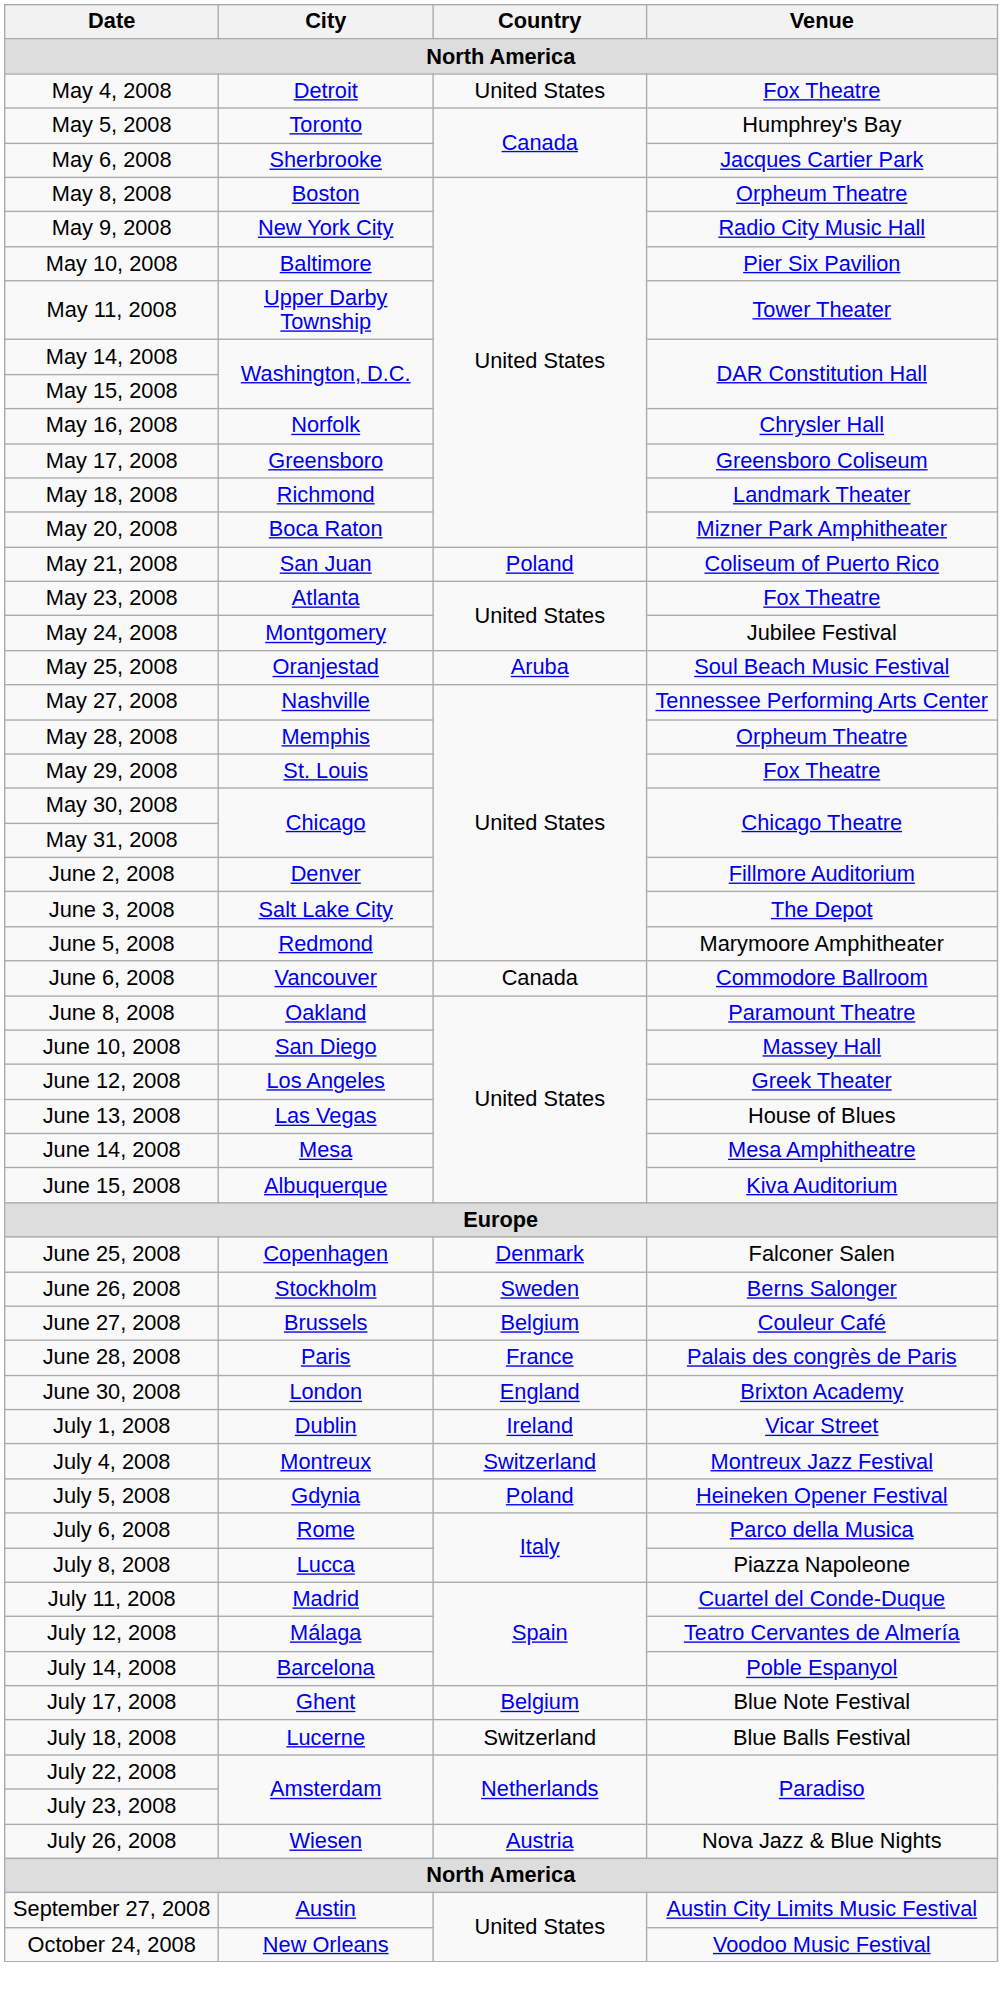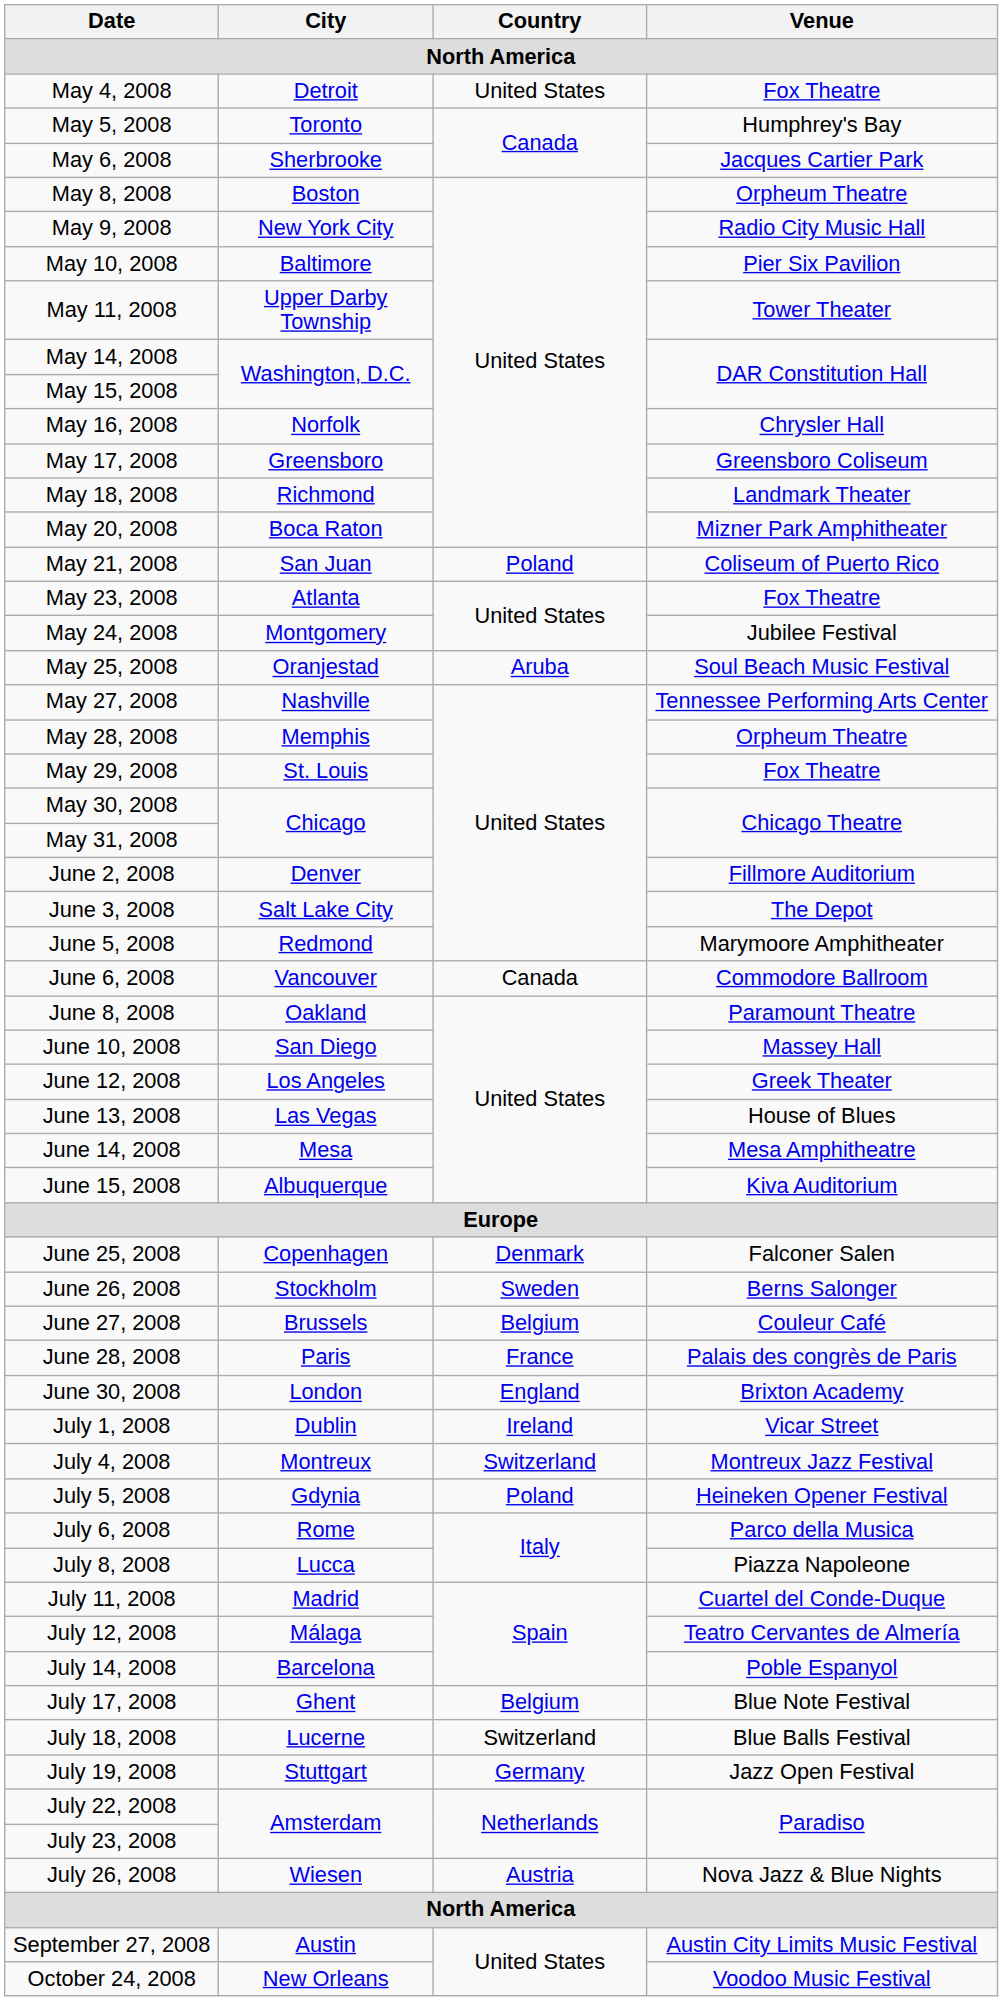 <table class="wikitable" style="text-align:center;">
 <tr>
 <th width="150">Date</th>
 <th width="150">City</th>
 <th width="150">Country</th>
 <th width="250">Venue</th>
 </tr>
 <tr bgcolor="#DDDDDD">
 <td colspan=4><strong>North America</strong></td>
 </tr>
 <tr>
 <td>May 4, 2008</td>
 <td><a href='#'>Detroit</a></td>
 <td>United States</td>
 <td><a href='#'>Fox Theatre</a></td>
 </tr>
 <tr>
 <td>May 5, 2008</td>
 <td><a href='#'>Toronto</a></td>
 <td rowspan="2"><a href='#'>Canada</a></td>
 <td>Humphrey's Bay</td>
 </tr>
 <tr>
 <td>May 6, 2008</td>
 <td><a href='#'>Sherbrooke</a></td>
 <td><a href='#'>Jacques Cartier Park</a></td>
 </tr>
 <tr>
 <td>May 8, 2008</td>
 <td><a href='#'>Boston</a></td>
 <td rowspan="10">United States</td>
 <td><a href='#'>Orpheum Theatre</a></td>
 </tr>
 <tr>
 <td>May 9, 2008</td>
 <td><a href='#'>New York City</a></td>
 <td><a href='#'>Radio City Music Hall</a></td>
 </tr>
 <tr>
 <td>May 10, 2008</td>
 <td><a href='#'>Baltimore</a></td>
 <td><a href='#'>Pier Six Pavilion</a></td>
 </tr>
 <tr>
 <td>May 11, 2008</td>
 <td><a href='#'>Upper Darby Township</a></td>
 <td><a href='#'>Tower Theater</a></td>
 </tr>
 <tr>
 <td>May 14, 2008</td>
 <td rowspan="2"><a href='#'>Washington, D.C.</a></td>
 <td rowspan="2"><a href='#'>DAR Constitution Hall</a></td>
 </tr>
 <tr>
 <td>May 15, 2008</td>
 </tr>
 <tr>
 <td>May 16, 2008</td>
 <td><a href='#'>Norfolk</a></td>
 <td><a href='#'>Chrysler Hall</a></td>
 </tr>
 <tr>
 <td>May 17, 2008</td>
 <td><a href='#'>Greensboro</a></td>
 <td><a href='#'>Greensboro Coliseum</a></td>
 </tr>
 <tr>
 <td>May 18, 2008</td>
 <td><a href='#'>Richmond</a></td>
 <td><a href='#'>Landmark Theater</a></td>
 </tr>
 <tr>
 <td>May 20, 2008</td>
 <td><a href='#'>Boca Raton</a></td>
 <td><a href='#'>Mizner Park Amphitheater</a></td>
 </tr>
 <tr>
 <td>May 21, 2008</td>
 <td><a href='#'>San Juan</a></td>
 <td><a href='#'>Poland</a></td>
 <td><a href='#'>Coliseum of Puerto Rico</a></td>
 </tr>
 <tr>
 <td>May 23, 2008</td>
 <td><a href='#'>Atlanta</a></td>
 <td rowspan="2">United States</td>
 <td><a href='#'>Fox Theatre</a></td>
 </tr>
 <tr>
 <td>May 24, 2008</td>
 <td><a href='#'>Montgomery</a></td>
 <td>Jubilee Festival</td>
 </tr>
 <tr>
 <td>May 25, 2008</td>
 <td><a href='#'>Oranjestad</a></td>
 <td><a href='#'>Aruba</a></td>
 <td><a href='#'>Soul Beach Music Festival</a></td>
 </tr>
 <tr>
 <td>May 27, 2008</td>
 <td><a href='#'>Nashville</a></td>
 <td rowspan="8">United States</td>
 <td><a href='#'>Tennessee Performing Arts Center</a></td>
 </tr>
 <tr>
 <td>May 28, 2008</td>
 <td><a href='#'>Memphis</a></td>
 <td><a href='#'>Orpheum Theatre</a></td>
 </tr>
 <tr>
 <td>May 29, 2008</td>
 <td><a href='#'>St. Louis</a></td>
 <td><a href='#'>Fox Theatre</a></td>
 </tr>
 <tr>
 <td>May 30, 2008</td>
 <td rowspan="2"><a href='#'>Chicago</a></td>
 <td rowspan="2"><a href='#'>Chicago Theatre</a></td>
 </tr>
 <tr>
 <td>May 31, 2008</td>
 </tr>
 <tr>
 <td>June 2, 2008</td>
 <td><a href='#'>Denver</a></td>
 <td><a href='#'>Fillmore Auditorium</a></td>
 </tr>
 <tr>
 <td>June 3, 2008</td>
 <td><a href='#'>Salt Lake City</a></td>
 <td><a href='#'>The Depot</a></td>
 </tr>
 <tr>
 <td>June 5, 2008</td>
 <td><a href='#'>Redmond</a></td>
 <td>Marymoore Amphitheater</td>
 </tr>
 <tr>
 <td>June 6, 2008</td>
 <td><a href='#'>Vancouver</a></td>
 <td>Canada</td>
 <td><a href='#'>Commodore Ballroom</a></td>
 </tr>
 <tr>
 <td>June 8, 2008</td>
 <td><a href='#'>Oakland</a></td>
 <td rowspan="6">United States</td>
 <td><a href='#'>Paramount Theatre</a></td>
 </tr>
 <tr>
 <td>June 10, 2008</td>
 <td><a href='#'>San Diego</a></td>
 <td><a href='#'>Massey Hall</a></td>
 </tr>
 <tr>
 <td>June 12, 2008</td>
 <td><a href='#'>Los Angeles</a></td>
 <td><a href='#'>Greek Theater</a></td>
 </tr>
 <tr>
 <td>June 13, 2008</td>
 <td><a href='#'>Las Vegas</a></td>
 <td>House of Blues</td>
 </tr>
 <tr>
 <td>June 14, 2008</td>
 <td><a href='#'>Mesa</a></td>
 <td><a href='#'>Mesa Amphitheatre</a></td>
 </tr>
 <tr>
 <td>June 15, 2008</td>
 <td><a href='#'>Albuquerque</a></td>
 <td><a href='#'>Kiva Auditorium</a></td>
 </tr>
 <tr bgcolor="#DDDDDD">
 <td colspan=4><strong>Europe</strong></td>
 </tr>
 <tr>
 <td>June 25, 2008</td>
 <td><a href='#'>Copenhagen</a></td>
 <td><a href='#'>Denmark</a></td>
 <td>Falconer Salen</td>
 </tr>
 <tr>
 <td>June 26, 2008</td>
 <td><a href='#'>Stockholm</a></td>
 <td><a href='#'>Sweden</a></td>
 <td><a href='#'>Berns Salonger</a></td>
 </tr>
 <tr>
 <td>June 27, 2008</td>
 <td><a href='#'>Brussels</a></td>
 <td><a href='#'>Belgium</a></td>
 <td><a href='#'>Couleur Café</a></td>
 </tr>
 <tr>
 <td>June 28, 2008</td>
 <td><a href='#'>Paris</a></td>
 <td><a href='#'>France</a></td>
 <td><a href='#'>Palais des congrès de Paris</a></td>
 </tr>
 <tr>
 <td>June 30, 2008</td>
 <td><a href='#'>London</a></td>
 <td><a href='#'>England</a></td>
 <td><a href='#'>Brixton Academy</a></td>
 </tr>
 <tr>
 <td>July 1, 2008</td>
 <td><a href='#'>Dublin</a></td>
 <td><a href='#'>Ireland</a></td>
 <td><a href='#'>Vicar Street</a></td>
 </tr>
 <tr>
 <td>July 4, 2008</td>
 <td><a href='#'>Montreux</a></td>
 <td><a href='#'>Switzerland</a></td>
 <td><a href='#'>Montreux Jazz Festival</a></td>
 </tr>
 <tr>
 <td>July 5, 2008</td>
 <td><a href='#'>Gdynia</a></td>
 <td><a href='#'>Poland</a></td>
 <td><a href='#'>Heineken Opener Festival</a></td>
 </tr>
 <tr>
 <td>July 6, 2008</td>
 <td><a href='#'>Rome</a></td>
 <td rowspan="2"><a href='#'>Italy</a></td>
 <td><a href='#'>Parco della Musica</a></td>
 </tr>
 <tr>
 <td>July 8, 2008</td>
 <td><a href='#'>Lucca</a></td>
 <td>Piazza Napoleone</td>
 </tr>
 <tr>
 <td>July 11, 2008</td>
 <td><a href='#'>Madrid</a></td>
 <td rowspan="3"><a href='#'>Spain</a></td>
 <td><a href='#'>Cuartel del Conde-Duque</a></td>
 </tr>
 <tr>
 <td>July 12, 2008</td>
 <td><a href='#'>Málaga</a></td>
 <td><a href='#'>Teatro Cervantes de Almería</a></td>
 </tr>
 <tr>
 <td>July 14, 2008</td>
 <td><a href='#'>Barcelona</a></td>
 <td><a href='#'>Poble Espanyol</a></td>
 </tr>
 <tr>
 <td>July 17, 2008</td>
 <td><a href='#'>Ghent</a></td>
 <td><a href='#'>Belgium</a></td>
 <td>Blue Note Festival</td>
 </tr>
 <tr>
 <td>July 18, 2008</td>
 <td><a href='#'>Lucerne</a></td>
 <td>Switzerland</td>
 <td>Blue Balls Festival</td>
 </tr>
 <tr>
+<td>July 19, 2008</td>
+<td><a href='#'>Stuttgart</a></td>
+<td><a href='#'>Germany</a></td>
+<td>Jazz Open Festival</td>
+</tr>
+<tr>
 <td>July 22, 2008</td>
 <td rowspan="2"><a href='#'>Amsterdam</a></td>
 <td rowspan="2"><a href='#'>Netherlands</a></td>
 <td rowspan="2"><a href='#'>Paradiso</a></td>
 </tr>
 <tr>
 <td>July 23, 2008</td>
 </tr>
 <tr>
 <td>July 26, 2008</td>
 <td><a href='#'>Wiesen</a></td>
 <td><a href='#'>Austria</a></td>
 <td>Nova Jazz & Blue Nights</td>
 </tr>
 <tr bgcolor="#DDDDDD">
 <td colspan=4><strong>North America</strong></td>
 </tr>
 <tr>
 <td>September 27, 2008</td>
 <td><a href='#'>Austin</a></td>
 <td rowspan="2">United States</td>
 <td><a href='#'>Austin City Limits Music Festival</a></td>
 </tr>
 <tr>
 <td>October 24, 2008</td>
 <td><a href='#'>New Orleans</a></td>
 <td><a href='#'>Voodoo Music Festival</a></td>
 </tr>
 </table>
